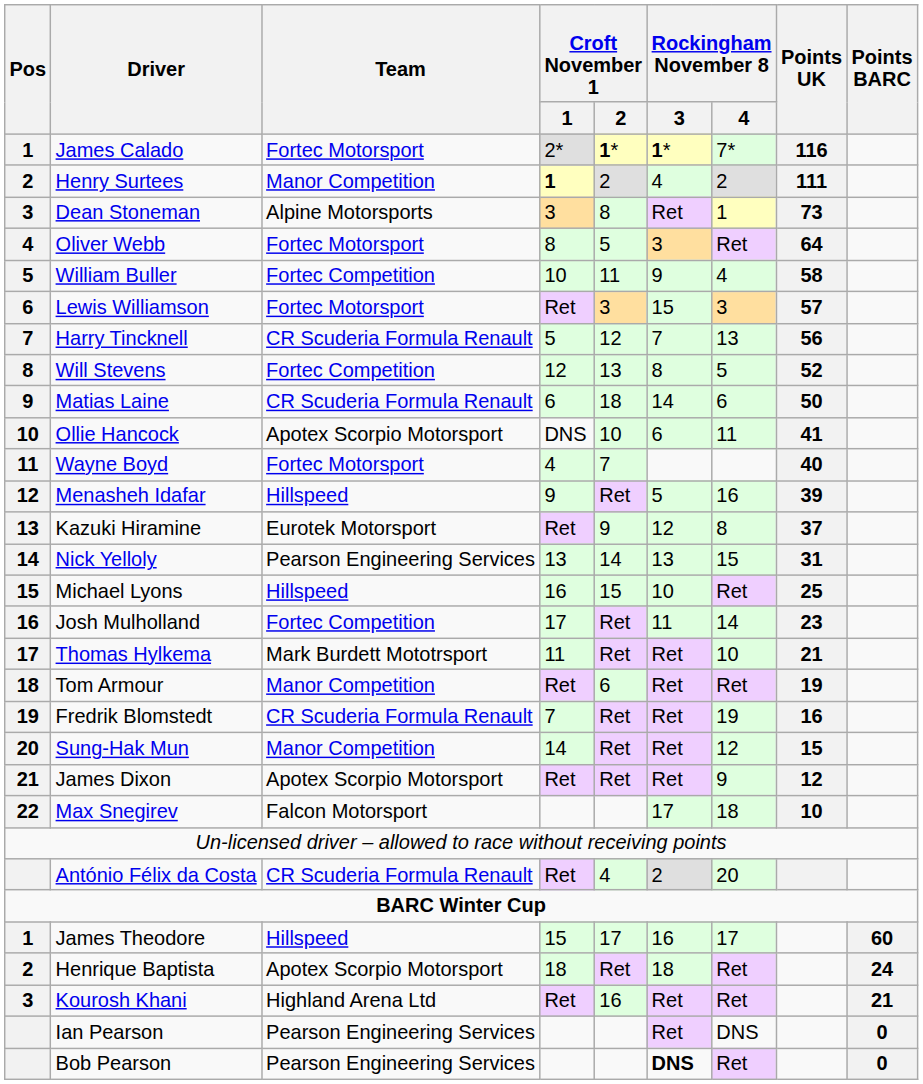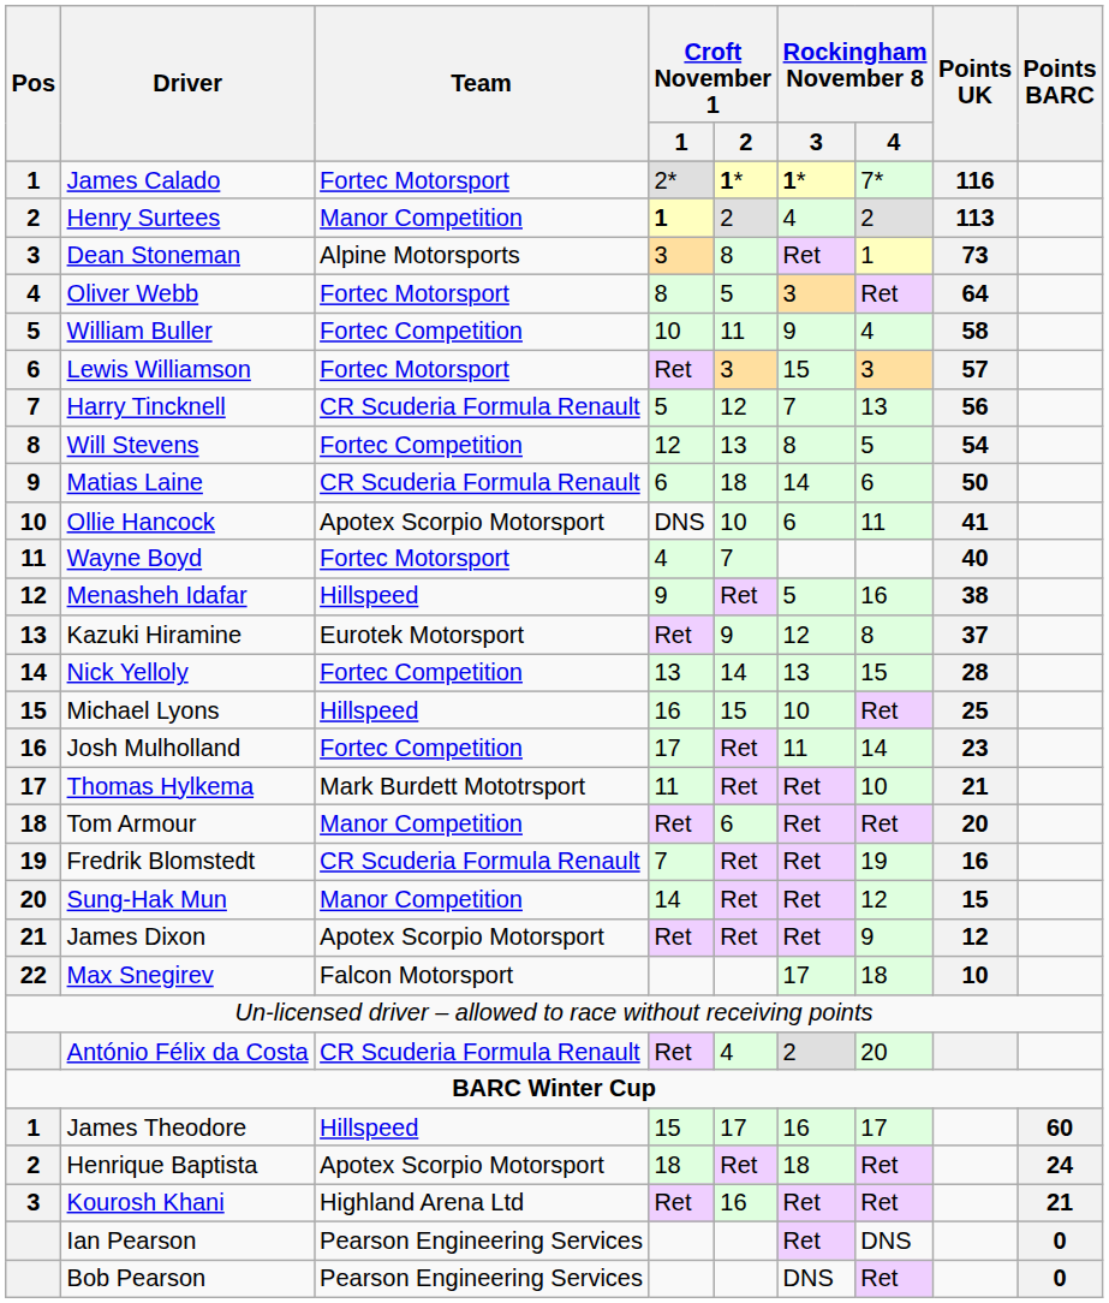 <table class="wikitable" style="font-size:85%">
 <tr>
 <th rowspan=2>Pos</th>
 <th rowspan=2>Driver</th>
 <th rowspan=2>Team</th>
 <th colspan=2><br><a href='#'>Croft</a><br>November 1</th>
 <th colspan=2> <a href='#'>Rockingham</a><br>November 8</th>
 <th rowspan=2>Points<br>UK</th>
 <th rowspan=2>Points<br>BARC</th>
 </tr>
 <tr>
 <th width="27">1</th>
 <th width="27">2</th>
 <th width="27">3</th>
 <th width="27">4</th>
 </tr>
 <tr>
 <th>1</th>
 <td> <a href='#'>James Calado</a></td>
 <td><a href='#'>Fortec Motorsport</a></td>
 <td style="background:#DFDFDF;">2*</td>
 <td style="background:#FFFFBF;"><strong>1</strong>*</td>
 <td style="background:#FFFFBF;"><strong>1</strong>*</td>
 <td style="background:#DFFFDF;">7*</td>
 <th>116</th>
 <td></td>
 </tr>
 <tr>
 <th>2</th>
 <td> <a href='#'>Henry Surtees</a></td>
 <td><a href='#'>Manor Competition</a></td>
 <td style="background:#FFFFBF;"><strong>1</strong></td>
 <td style="background:#DFDFDF;">2</td>
 <td style="background:#DFFFDF;">4</td>
 <td style="background:#DFDFDF;">2</td>
-<th>111</th>
+<th>113</th>
 <td></td>
 </tr>
 <tr>
 <th>3</th>
 <td> <a href='#'>Dean Stoneman</a></td>
 <td>Alpine Motorsports</td>
 <td style="background:#FFDF9F;">3</td>
 <td style="background:#DFFFDF;">8</td>
 <td style="background:#EFCFFF;">Ret</td>
 <td style="background:#FFFFBF;">1</td>
 <th>73</th>
 <td></td>
 </tr>
 <tr>
 <th>4</th>
 <td> <a href='#'>Oliver Webb</a></td>
 <td><a href='#'>Fortec Motorsport</a></td>
 <td style="background:#DFFFDF;">8</td>
 <td style="background:#DFFFDF;">5</td>
 <td style="background:#FFDF9F;">3</td>
 <td style="background:#EFCFFF;">Ret</td>
 <th>64</th>
 <td></td>
 </tr>
 <tr>
 <th>5</th>
 <td> <a href='#'>William Buller</a></td>
 <td><a href='#'>Fortec Competition</a></td>
 <td style="background:#DFFFDF;">10</td>
 <td style="background:#DFFFDF;">11</td>
 <td style="background:#DFFFDF;">9</td>
 <td style="background:#DFFFDF;">4</td>
 <th>58</th>
 <td></td>
 </tr>
 <tr>
 <th>6</th>
 <td> <a href='#'>Lewis Williamson</a></td>
 <td><a href='#'>Fortec Motorsport</a></td>
 <td style="background:#EFCFFF;">Ret</td>
 <td style="background:#FFDF9F;">3</td>
 <td style="background:#DFFFDF;">15</td>
 <td style="background:#FFDF9F;">3</td>
 <th>57</th>
 <td></td>
 </tr>
 <tr>
 <th>7</th>
 <td> <a href='#'>Harry Tincknell</a></td>
 <td><a href='#'>CR Scuderia Formula Renault</a></td>
 <td style="background:#DFFFDF;">5</td>
 <td style="background:#DFFFDF;">12</td>
 <td style="background:#DFFFDF;">7</td>
 <td style="background:#DFFFDF;">13</td>
 <th>56</th>
 <td></td>
 </tr>
 <tr>
 <th>8</th>
 <td> <a href='#'>Will Stevens</a></td>
 <td><a href='#'>Fortec Competition</a></td>
 <td style="background:#DFFFDF;">12</td>
 <td style="background:#DFFFDF;">13</td>
 <td style="background:#DFFFDF;">8</td>
 <td style="background:#DFFFDF;">5</td>
-<th>52</th>
+<th>54</th>
 <td></td>
 </tr>
 <tr>
 <th>9</th>
 <td> <a href='#'>Matias Laine</a></td>
 <td><a href='#'>CR Scuderia Formula Renault</a></td>
 <td style="background:#DFFFDF;">6</td>
 <td style="background:#DFFFDF;">18</td>
 <td style="background:#DFFFDF;">14</td>
 <td style="background:#DFFFDF;">6</td>
 <th>50</th>
 <td></td>
 </tr>
 <tr>
 <th>10</th>
 <td> <a href='#'>Ollie Hancock</a></td>
 <td>Apotex Scorpio Motorsport</td>
 <td>DNS</td>
 <td style="background:#DFFFDF;">10</td>
 <td style="background:#DFFFDF;">6</td>
 <td style="background:#DFFFDF;">11</td>
 <th>41</th>
 <td></td>
 </tr>
 <tr>
 <th>11</th>
 <td> <a href='#'>Wayne Boyd</a></td>
 <td><a href='#'>Fortec Motorsport</a></td>
 <td style="background:#DFFFDF;">4</td>
 <td style="background:#DFFFDF;">7</td>
 <td></td>
 <td></td>
 <th>40</th>
 <td></td>
 </tr>
 <tr>
 <th>12</th>
 <td> <a href='#'>Menasheh Idafar</a></td>
 <td><a href='#'>Hillspeed</a></td>
 <td style="background:#DFFFDF;">9</td>
 <td style="background:#EFCFFF;">Ret</td>
 <td style="background:#DFFFDF;">5</td>
 <td style="background:#DFFFDF;">16</td>
-<th>39</th>
+<th>38</th>
 <td></td>
 </tr>
 <tr>
 <th>13</th>
 <td> Kazuki Hiramine</td>
 <td>Eurotek Motorsport</td>
 <td style="background:#EFCFFF;">Ret</td>
 <td style="background:#DFFFDF;">9</td>
 <td style="background:#DFFFDF;">12</td>
 <td style="background:#DFFFDF;">8</td>
 <th>37</th>
 <td></td>
 </tr>
 <tr>
 <th>14</th>
 <td> <a href='#'>Nick Yelloly</a></td>
-<td>Pearson Engineering Services</td>
+<td><a href='#'>Fortec Competition</a></td>
 <td style="background:#DFFFDF;">13</td>
 <td style="background:#DFFFDF;">14</td>
 <td style="background:#DFFFDF;">13</td>
 <td style="background:#DFFFDF;">15</td>
-<th>31</th>
+<th>28</th>
 <td></td>
 </tr>
 <tr>
 <th>15</th>
 <td> Michael Lyons</td>
 <td><a href='#'>Hillspeed</a></td>
 <td style="background:#DFFFDF;">16</td>
 <td style="background:#DFFFDF;">15</td>
 <td style="background:#DFFFDF;">10</td>
 <td style="background:#EFCFFF;">Ret</td>
 <th>25</th>
 <td></td>
 </tr>
 <tr>
 <th>16</th>
 <td> Josh Mulholland</td>
 <td><a href='#'>Fortec Competition</a></td>
 <td style="background:#DFFFDF;">17</td>
 <td style="background:#EFCFFF;">Ret</td>
 <td style="background:#DFFFDF;">11</td>
 <td style="background:#DFFFDF;">14</td>
 <th>23</th>
 <td></td>
 </tr>
 <tr>
 <th>17</th>
 <td> <a href='#'>Thomas Hylkema</a></td>
 <td>Mark Burdett Mototrsport</td>
 <td style="background:#DFFFDF;">11</td>
 <td style="background:#EFCFFF;">Ret</td>
 <td style="background:#EFCFFF;">Ret</td>
 <td style="background:#DFFFDF;">10</td>
 <th>21</th>
 <td></td>
 </tr>
 <tr>
 <th>18</th>
 <td> Tom Armour</td>
 <td><a href='#'>Manor Competition</a></td>
 <td style="background:#EFCFFF;">Ret</td>
 <td style="background:#DFFFDF;">6</td>
 <td style="background:#EFCFFF;">Ret</td>
 <td style="background:#EFCFFF;">Ret</td>
-<th>19</th>
+<th>20</th>
 <td></td>
 </tr>
 <tr>
 <th>19</th>
 <td> Fredrik Blomstedt</td>
 <td><a href='#'>CR Scuderia Formula Renault</a></td>
 <td style="background:#DFFFDF;">7</td>
 <td style="background:#EFCFFF;">Ret</td>
 <td style="background:#EFCFFF;">Ret</td>
 <td style="background:#DFFFDF;">19</td>
 <th>16</th>
 <td></td>
 </tr>
 <tr>
 <th>20</th>
 <td> <a href='#'>Sung-Hak Mun</a></td>
 <td><a href='#'>Manor Competition</a></td>
 <td style="background:#DFFFDF;">14</td>
 <td style="background:#EFCFFF;">Ret</td>
 <td style="background:#EFCFFF;">Ret</td>
 <td style="background:#DFFFDF;">12</td>
 <th>15</th>
 <td></td>
 </tr>
 <tr>
 <th>21</th>
 <td> James Dixon</td>
 <td>Apotex Scorpio Motorsport</td>
 <td style="background:#EFCFFF;">Ret</td>
 <td style="background:#EFCFFF;">Ret</td>
 <td style="background:#EFCFFF;">Ret</td>
 <td style="background:#DFFFDF;">9</td>
 <th>12</th>
 <td></td>
 </tr>
 <tr>
 <th>22</th>
 <td> <a href='#'>Max Snegirev</a></td>
 <td>Falcon Motorsport</td>
 <td></td>
 <td></td>
 <td style="background:#DFFFDF;">17</td>
 <td style="background:#DFFFDF;">18</td>
 <th>10</th>
 <td></td>
 </tr>
 <tr>
 <td colspan=9 align=center><em>Un-licensed driver – allowed to race without receiving points</em></td>
 </tr>
 <tr>
 <th></th>
 <td> <a href='#'>António Félix da Costa</a></td>
 <td><a href='#'>CR Scuderia Formula Renault</a></td>
 <td style="background:#EFCFFF;">Ret</td>
 <td style="background:#DFFFDF;">4</td>
 <td style="background:#DFDFDF;">2</td>
 <td style="background:#DFFFDF;">20</td>
 <th></th>
 <td></td>
 </tr>
 <tr>
 <td colspan=9 align=center><strong>BARC Winter Cup</strong></td>
 </tr>
 <tr>
 <th>1</th>
 <td> James Theodore</td>
 <td><a href='#'>Hillspeed</a></td>
 <td style="background:#DFFFDF;">15</td>
 <td style="background:#DFFFDF;">17</td>
 <td style="background:#DFFFDF;">16</td>
 <td style="background:#DFFFDF;">17</td>
 <td></td>
 <th>60</th>
 </tr>
 <tr>
 <th>2</th>
 <td> Henrique Baptista</td>
 <td>Apotex Scorpio Motorsport</td>
 <td style="background:#DFFFDF;">18</td>
 <td style="background:#EFCFFF;">Ret</td>
 <td style="background:#DFFFDF;">18</td>
 <td style="background:#EFCFFF;">Ret</td>
 <td></td>
 <th>24</th>
 </tr>
 <tr>
 <th>3</th>
 <td> <a href='#'>Kourosh Khani</a></td>
 <td>Highland Arena Ltd</td>
 <td style="background:#EFCFFF;">Ret</td>
 <td style="background:#DFFFDF;">16</td>
 <td style="background:#EFCFFF;">Ret</td>
 <td style="background:#EFCFFF;">Ret</td>
 <td></td>
 <th>21</th>
 </tr>
 <tr>
 <th></th>
 <td> Ian Pearson</td>
 <td>Pearson Engineering Services</td>
 <td></td>
 <td></td>
 <td style="background:#EFCFFF;">Ret</td>
 <td>DNS</td>
 <td></td>
 <th>0</th>
 </tr>
 <tr>
 <th></th>
 <td> Bob Pearson</td>
 <td>Pearson Engineering Services</td>
 <td></td>
 <td></td>
-<td><strong>DNS</strong></td>
+<td>DNS</td>
 <td style="background:#EFCFFF;">Ret</td>
 <td></td>
 <th>0</th>
 </tr>
 </table>
